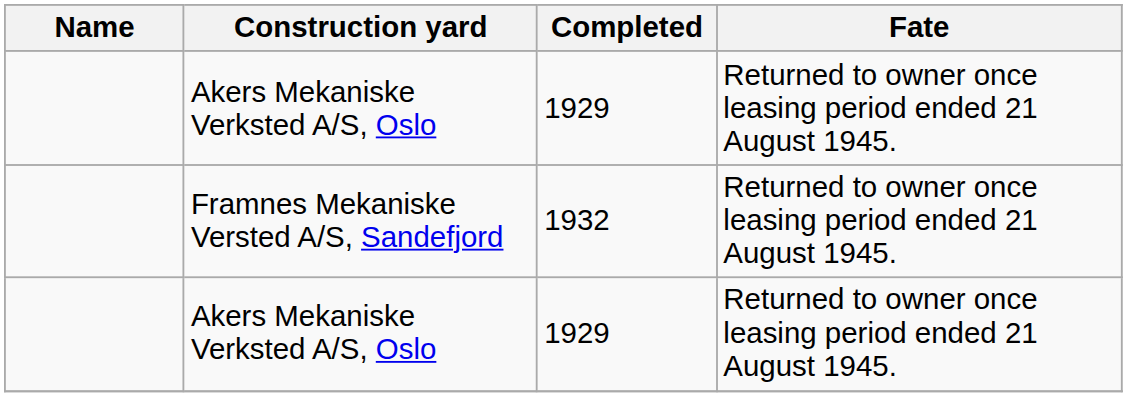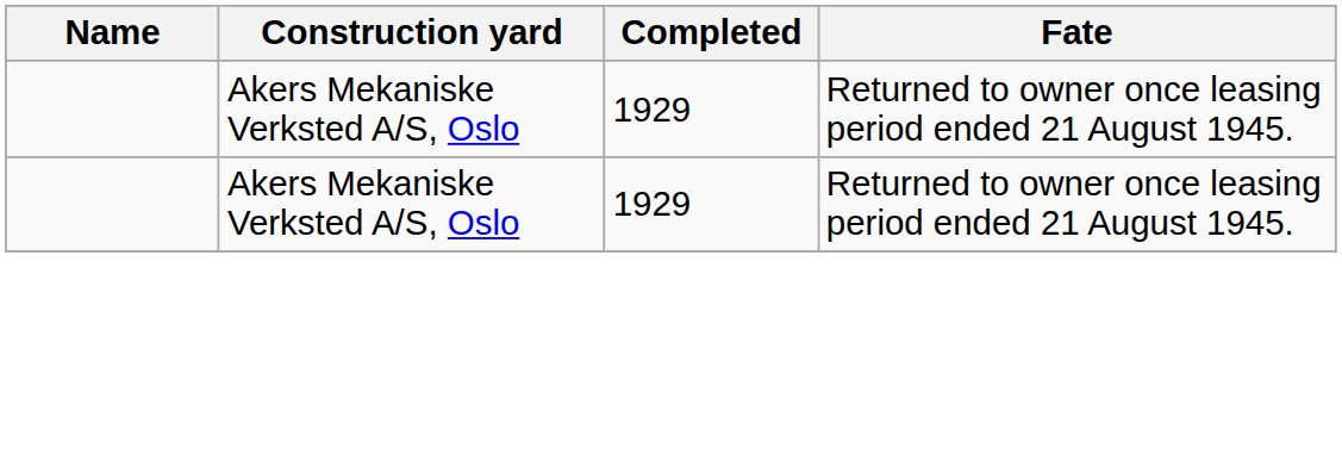 <table class="wikitable">
 <tr>
 <th width="90">Name</th>
 <th>Construction yard</th>
 <th width="90">Completed</th>
 <th>Fate</th>
 </tr>
 <tr>
 <td></td>
 <td>Akers Mekaniske Verksted A/S, <a href='#'>Oslo</a></td>
 <td>1929</td>
 <td>Returned to owner once leasing period ended 21 August 1945.</td>
 </tr>
 <tr>
 <td></td>
-<td>Framnes Mekaniske Versted A/S, <a href='#'>Sandefjord</a></td>
-<td>1932</td>
-<td>Returned to owner once leasing period ended 21 August 1945.</td>
-</tr>
-<tr>
-<td></td>
 <td>Akers Mekaniske Verksted A/S, <a href='#'>Oslo</a></td>
 <td>1929</td>
 <td>Returned to owner once leasing period ended 21 August 1945.</td>
 </tr>
 <tr>
 </tr>
 </table>
